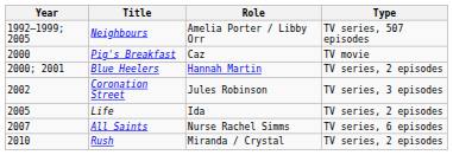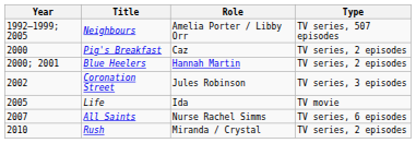 <table class=wikitable>
 <tr>
 <th>Year</th>
 <th>Title</th>
 <th>Role</th>
 <th>Type</th>
 </tr>
 <tr>
 <td>1992–1999; 2005</td>
 <td><em><a href='#'>Neighbours</a></em></td>
 <td>Amelia Porter / Libby Orr</td>
 <td>TV series, 507 episodes</td>
 </tr>
 <tr>
 <td>2000</td>
 <td><em><a href='#'>Pig's Breakfast</a></em></td>
 <td>Caz</td>
-<td>TV movie</td>
+<td>TV series, 2 episodes</td>
 </tr>
 <tr>
 <td>2000; 2001</td>
 <td><em><a href='#'>Blue Heelers</a></em></td>
 <td><a href='#'>Hannah Martin</a></td>
 <td>TV series, 2 episodes</td>
 </tr>
 <tr>
 <td>2002</td>
 <td><em><a href='#'>Coronation Street</a></em></td>
 <td>Jules Robinson</td>
 <td>TV series, 3 episodes</td>
 </tr>
 <tr>
 <td>2005</td>
 <td><em>Life</em></td>
 <td>Ida</td>
-<td>TV series, 2 episodes</td>
+<td>TV movie</td>
 </tr>
 <tr>
 <td>2007</td>
 <td><em><a href='#'>All Saints</a></em></td>
 <td>Nurse Rachel Simms</td>
 <td>TV series, 6 episodes</td>
 </tr>
 <tr>
 <td>2010</td>
 <td><em><a href='#'>Rush</a></em></td>
 <td>Miranda / Crystal</td>
 <td>TV series, 2 episodes</td>
 </tr>
 </table>
